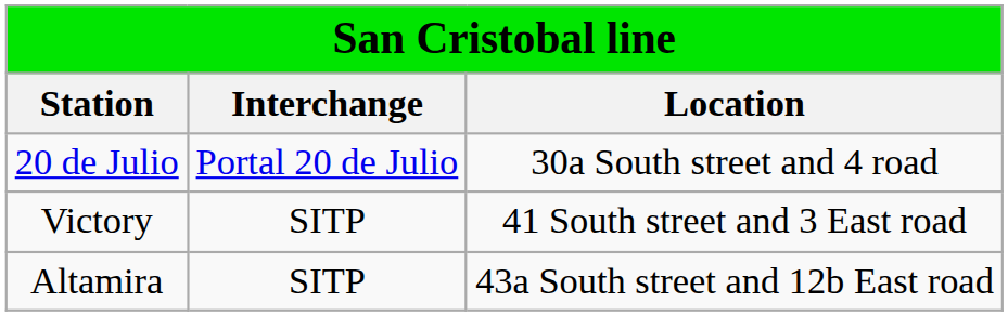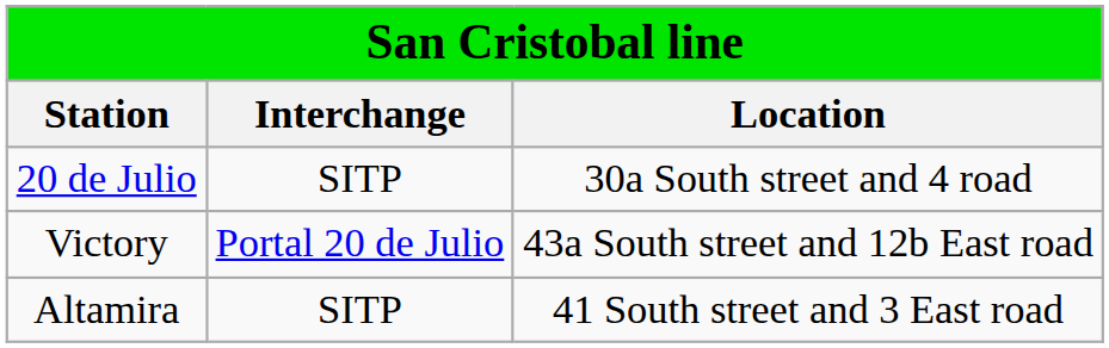 <table class="wikitable" style="margin:0 auto;">
 <tr>
 <td colspan="5" style="color:black" bgcolor="00E500" align="center"><big><strong>San Cristobal line</strong></big></td>
 </tr>
 <tr>
 <th>Station</th>
 <th>Interchange</th>
 <th>Location</th>
 </tr>
 <tr>
 <td align="center"><a href='#'>20 de Julio</a></td>
-<td align="center"><a href='#'>Portal 20 de Julio</a> </td>
+<td align="center">SITP </td>
 <td align="center">30a South street and 4 road</td>
 </tr>
 <tr>
 <td align="center">Victory</td>
-<td align="center">SITP </td>
-<td align="center">41 South street and 3 East road</td>
+<td align="center"><a href='#'>Portal 20 de Julio</a> </td>
+<td align="center">43a South street and 12b East road</td>
 </tr>
 <tr>
 <td align="center">Altamira</td>
 <td align="center">SITP </td>
-<td align="center">43a South street and 12b East road</td>
+<td align="center">41 South street and 3 East road</td>
 </tr>
 </table>
